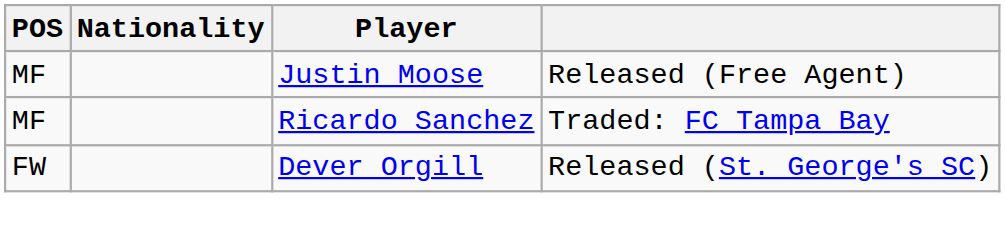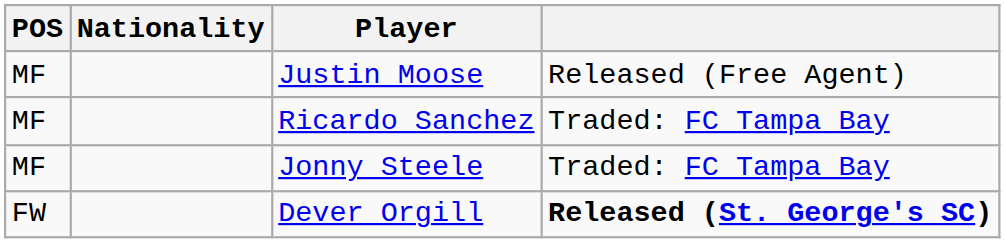 <table class="wikitable">
 <tr>
 <th>POS</th>
 <th>Nationality</th>
 <th>Player</th>
 <th></th>
 </tr>
 <tr>
 <td>MF</td>
 <td></td>
 <td><a href='#'>Justin Moose</a></td>
 <td>Released (Free Agent)</td>
 </tr>
 <tr>
 <td>MF</td>
 <td></td>
 <td><a href='#'>Ricardo Sanchez</a></td>
 <td>Traded: <a href='#'>FC Tampa Bay</a></td>
 </tr>
 <tr>
+<td>MF</td>
+<td></td>
+<td><a href='#'>Jonny Steele</a></td>
+<td>Traded: <a href='#'>FC Tampa Bay</a></td>
+</tr>
+<tr>
 <td>FW</td>
 <td></td>
 <td><a href='#'>Dever Orgill</a></td>
-<td>Released (<a href='#'>St. George's SC</a>)</td>
+<td><strong>Released (<a href='#'>St. George's SC</a>)</strong></td>
 </tr>
 </table>
